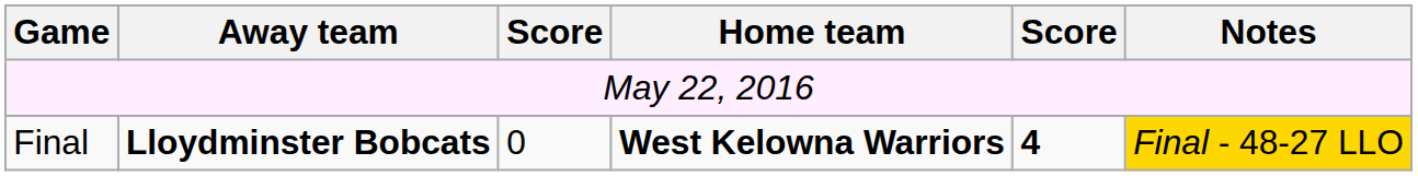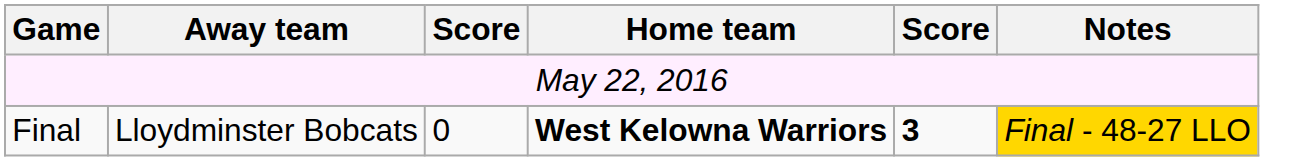 <table class="wikitable">
 <tr>
 <th>Game</th>
 <th>Away team</th>
 <th>Score</th>
 <th>Home team</th>
 <th>Score</th>
 <th>Notes</th>
 </tr>
 <tr style="text-align:center; background:#fef;">
 <td colspan="11"><em>May 22, 2016</em></td>
 </tr>
 <tr>
 <td>Final</td>
-<td><strong>Lloydminster Bobcats</strong></td>
+<td>Lloydminster Bobcats</td>
 <td>0</td>
 <td><strong>West Kelowna Warriors</strong></td>
-<td><strong>4</strong></td>
+<td><strong>3</strong></td>
 <td style="background: gold;"><em>Final</em> - 48-27 LLO</td>
 </tr>
 </table>
